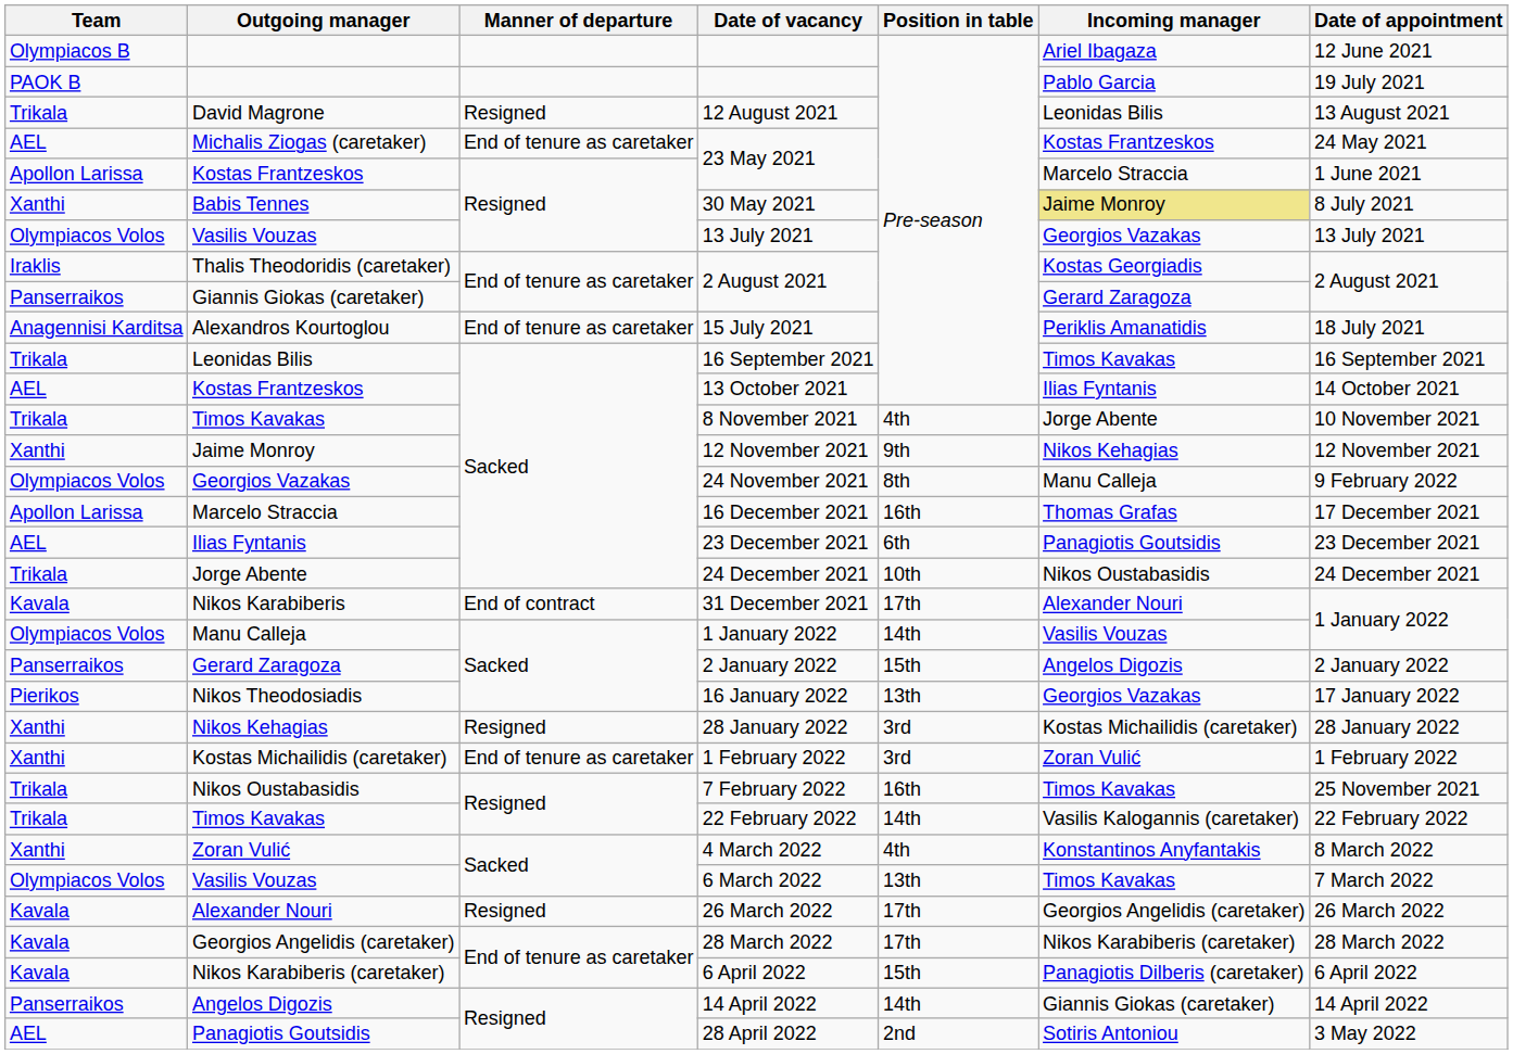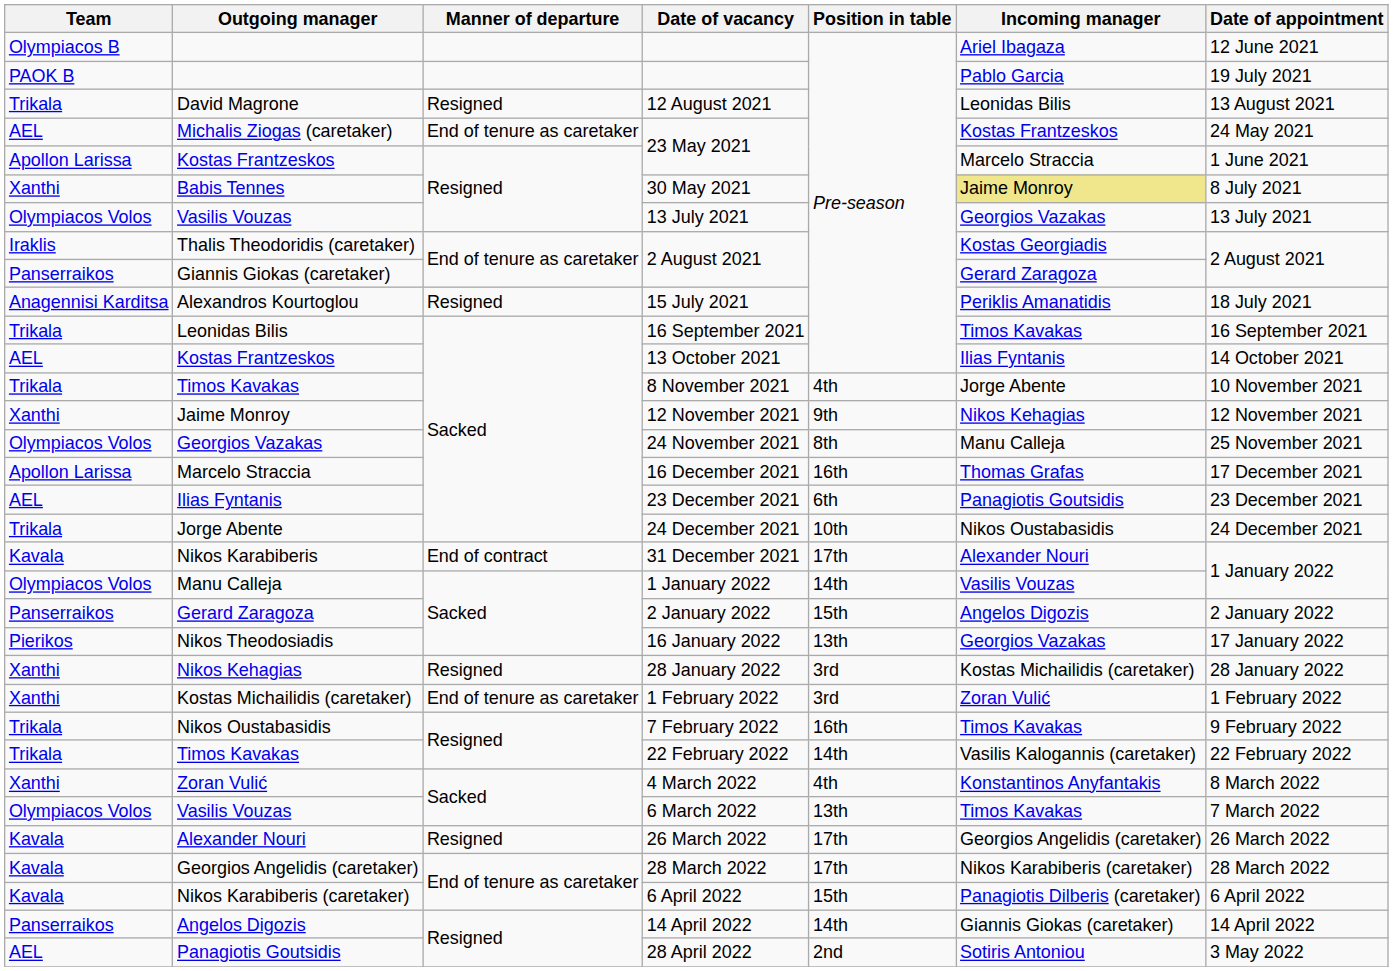 <table class="wikitable" style="font-size: 85%">
 <tr>
 <th>Team</th>
 <th>Outgoing manager</th>
 <th>Manner of departure</th>
 <th>Date of vacancy</th>
 <th>Position in table</th>
 <th>Incoming manager</th>
 <th>Date of appointment</th>
 </tr>
 <tr>
 <td><a href='#'>Olympiacos B</a></td>
 <td></td>
 <td></td>
 <td></td>
 <td rowspan="12"><em>Pre-season</em></td>
 <td> <a href='#'>Ariel Ibagaza</a></td>
 <td>12 June 2021</td>
 </tr>
 <tr>
 <td><a href='#'>PAOK B</a></td>
 <td></td>
 <td></td>
 <td></td>
 <td> <a href='#'>Pablo Garcia</a></td>
 <td>19 July 2021</td>
 </tr>
 <tr>
 <td><a href='#'>Trikala</a></td>
 <td> David Magrone</td>
 <td>Resigned</td>
 <td>12 August 2021</td>
 <td> Leonidas Bilis</td>
 <td>13 August 2021</td>
 </tr>
 <tr>
 <td><a href='#'>AEL</a></td>
 <td> <a href='#'>Michalis Ziogas</a> (caretaker)</td>
 <td>End of tenure as caretaker</td>
 <td rowspan="2">23 May 2021</td>
 <td> <a href='#'>Kostas Frantzeskos</a></td>
 <td>24 May 2021</td>
 </tr>
 <tr>
 <td><a href='#'>Apollon Larissa</a></td>
 <td> <a href='#'>Kostas Frantzeskos</a></td>
 <td rowspan="3">Resigned</td>
 <td> Marcelo Straccia</td>
 <td>1 June 2021</td>
 </tr>
 <tr>
 <td><a href='#'>Xanthi</a></td>
 <td> <a href='#'>Babis Tennes</a></td>
 <td>30 May 2021</td>
 <td style="background: khaki;"> Jaime Monroy</td>
 <td>8 July 2021</td>
 </tr>
 <tr>
 <td><a href='#'>Olympiacos Volos</a></td>
 <td> <a href='#'>Vasilis Vouzas</a></td>
 <td>13 July 2021</td>
 <td> <a href='#'>Georgios Vazakas</a></td>
 <td>13 July 2021</td>
 </tr>
 <tr>
 <td><a href='#'>Iraklis</a></td>
 <td> Thalis Theodoridis (caretaker)</td>
 <td rowspan="2">End of tenure as caretaker</td>
 <td rowspan="2">2 August 2021</td>
 <td> <a href='#'>Kostas Georgiadis</a></td>
 <td rowspan="2">2 August 2021</td>
 </tr>
 <tr>
 <td><a href='#'>Panserraikos</a></td>
 <td> Giannis Giokas (caretaker)</td>
 <td> <a href='#'>Gerard Zaragoza</a></td>
 </tr>
 <tr>
 <td><a href='#'>Anagennisi Karditsa</a></td>
 <td> Alexandros Kourtoglou</td>
-<td>End of tenure as caretaker</td>
+<td>Resigned</td>
 <td>15 July 2021</td>
 <td> <a href='#'>Periklis Amanatidis</a></td>
 <td>18 July 2021</td>
 </tr>
 <tr>
 <td><a href='#'>Trikala</a></td>
 <td> Leonidas Bilis</td>
 <td rowspan="8">Sacked</td>
 <td>16 September 2021</td>
 <td> <a href='#'>Timos Kavakas</a></td>
 <td>16 September 2021</td>
 </tr>
 <tr>
 <td><a href='#'>AEL</a></td>
 <td> <a href='#'>Kostas Frantzeskos</a></td>
 <td>13 October 2021</td>
 <td> <a href='#'>Ilias Fyntanis</a></td>
 <td>14 October 2021</td>
 </tr>
 <tr>
 <td><a href='#'>Trikala</a></td>
 <td> <a href='#'>Timos Kavakas</a></td>
 <td>8 November 2021</td>
 <td>4th</td>
 <td> Jorge Abente</td>
 <td>10 November 2021</td>
 </tr>
 <tr>
 <td><a href='#'>Xanthi</a></td>
 <td> Jaime Monroy</td>
 <td>12 November 2021</td>
 <td>9th</td>
 <td> <a href='#'>Nikos Kehagias</a></td>
 <td>12 November 2021</td>
 </tr>
 <tr>
 <td><a href='#'>Olympiacos Volos</a></td>
 <td> <a href='#'>Georgios Vazakas</a></td>
 <td>24 November 2021</td>
 <td>8th</td>
 <td> Manu Calleja</td>
-<td>9 February 2022</td>
+<td>25 November 2021</td>
 </tr>
 <tr>
 <td><a href='#'>Apollon Larissa</a></td>
 <td> Marcelo Straccia</td>
 <td>16 December 2021</td>
 <td>16th</td>
 <td> <a href='#'>Thomas Grafas</a></td>
 <td>17 December 2021</td>
 </tr>
 <tr>
 <td><a href='#'>AEL</a></td>
 <td> <a href='#'>Ilias Fyntanis</a></td>
 <td>23 December 2021</td>
 <td>6th</td>
 <td> <a href='#'>Panagiotis Goutsidis</a></td>
 <td>23 December 2021</td>
 </tr>
 <tr>
 <td><a href='#'>Trikala</a></td>
 <td> Jorge Abente</td>
 <td>24 December 2021</td>
 <td>10th</td>
 <td> Nikos Oustabasidis</td>
 <td>24 December 2021</td>
 </tr>
 <tr>
 <td><a href='#'>Kavala</a></td>
 <td> Nikos Karabiberis</td>
 <td>End of contract</td>
 <td>31 December 2021</td>
 <td>17th</td>
 <td> <a href='#'>Alexander Nouri</a></td>
 <td rowspan="2">1 January 2022</td>
 </tr>
 <tr>
 <td><a href='#'>Olympiacos Volos</a></td>
 <td> Manu Calleja</td>
 <td rowspan="3">Sacked</td>
 <td>1 January 2022</td>
 <td>14th</td>
 <td> <a href='#'>Vasilis Vouzas</a></td>
 </tr>
 <tr>
 <td><a href='#'>Panserraikos</a></td>
 <td> <a href='#'>Gerard Zaragoza</a></td>
 <td>2 January 2022</td>
 <td>15th</td>
 <td> <a href='#'>Angelos Digozis</a></td>
 <td>2 January 2022</td>
 </tr>
 <tr>
 <td><a href='#'>Pierikos</a></td>
 <td> Nikos Theodosiadis</td>
 <td>16 January 2022</td>
 <td>13th</td>
 <td> <a href='#'>Georgios Vazakas</a></td>
 <td>17 January 2022</td>
 </tr>
 <tr>
 <td><a href='#'>Xanthi</a></td>
 <td> <a href='#'>Nikos Kehagias</a></td>
 <td>Resigned</td>
 <td>28 January 2022</td>
 <td>3rd</td>
 <td> Kostas Michailidis (caretaker)</td>
 <td>28 January 2022</td>
 </tr>
 <tr>
 <td><a href='#'>Xanthi</a></td>
 <td> Kostas Michailidis (caretaker)</td>
 <td>End of tenure as caretaker</td>
 <td>1 February 2022</td>
 <td>3rd</td>
 <td> <a href='#'>Zoran Vulić</a></td>
 <td>1 February 2022</td>
 </tr>
 <tr>
 <td><a href='#'>Trikala</a></td>
 <td> Nikos Oustabasidis</td>
 <td rowspan="2">Resigned</td>
 <td>7 February 2022</td>
 <td>16th</td>
 <td> <a href='#'>Timos Kavakas</a></td>
-<td>25 November 2021</td>
+<td>9 February 2022</td>
 </tr>
 <tr>
 <td><a href='#'>Trikala</a></td>
 <td> <a href='#'>Timos Kavakas</a></td>
 <td>22 February 2022</td>
 <td>14th</td>
 <td> Vasilis Kalogannis (caretaker)</td>
 <td>22 February 2022</td>
 </tr>
 <tr>
 <td><a href='#'>Xanthi</a></td>
 <td> <a href='#'>Zoran Vulić</a></td>
 <td rowspan="2">Sacked</td>
 <td>4 March 2022</td>
 <td>4th</td>
 <td> <a href='#'>Konstantinos Anyfantakis</a></td>
 <td>8 March 2022</td>
 </tr>
 <tr>
 <td><a href='#'>Olympiacos Volos</a></td>
 <td> <a href='#'>Vasilis Vouzas</a></td>
 <td>6 March 2022</td>
 <td>13th</td>
 <td> <a href='#'>Timos Kavakas</a></td>
 <td>7 March 2022</td>
 </tr>
 <tr>
 <td><a href='#'>Kavala</a></td>
 <td> <a href='#'>Alexander Nouri</a></td>
 <td>Resigned</td>
 <td>26 March 2022</td>
 <td>17th</td>
 <td> Georgios Angelidis (caretaker)</td>
 <td>26 March 2022</td>
 </tr>
 <tr>
 <td><a href='#'>Kavala</a></td>
 <td> Georgios Angelidis (caretaker)</td>
 <td rowspan="2">End of tenure as caretaker</td>
 <td>28 March 2022</td>
 <td>17th</td>
 <td> Nikos Karabiberis (caretaker)</td>
 <td>28 March 2022</td>
 </tr>
 <tr>
 <td><a href='#'>Kavala</a></td>
 <td> Nikos Karabiberis (caretaker)</td>
 <td>6 April 2022</td>
 <td>15th</td>
 <td> <a href='#'>Panagiotis Dilberis</a> (caretaker)</td>
 <td>6 April 2022</td>
 </tr>
 <tr>
 <td><a href='#'>Panserraikos</a></td>
 <td> <a href='#'>Angelos Digozis</a></td>
 <td rowspan="2">Resigned</td>
 <td>14 April 2022</td>
 <td>14th</td>
 <td> Giannis Giokas (caretaker)</td>
 <td>14 April 2022</td>
 </tr>
 <tr>
 <td><a href='#'>AEL</a></td>
 <td> <a href='#'>Panagiotis Goutsidis</a></td>
 <td>28 April 2022</td>
 <td>2nd</td>
 <td> <a href='#'>Sotiris Antoniou</a></td>
 <td>3 May 2022</td>
 </tr>
 </table>
